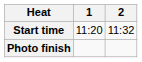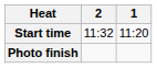 <table class="wikitable" style="text-align:center">
 <tr>
 <th>Heat</th>
+<th>2</th>
 <th>1</th>
-<th>2</th>
 </tr>
 <tr>
 <th>Start time</th>
+<td>11:32</td>
 <td>11:20</td>
-<td>11:32</td>
 </tr>
 <tr>
 <th>Photo finish</th>
 <td></td>
 <td></td>
 </tr>
 </table>
